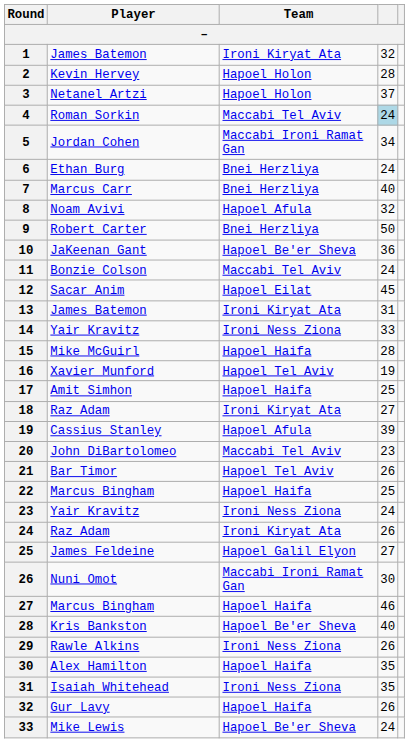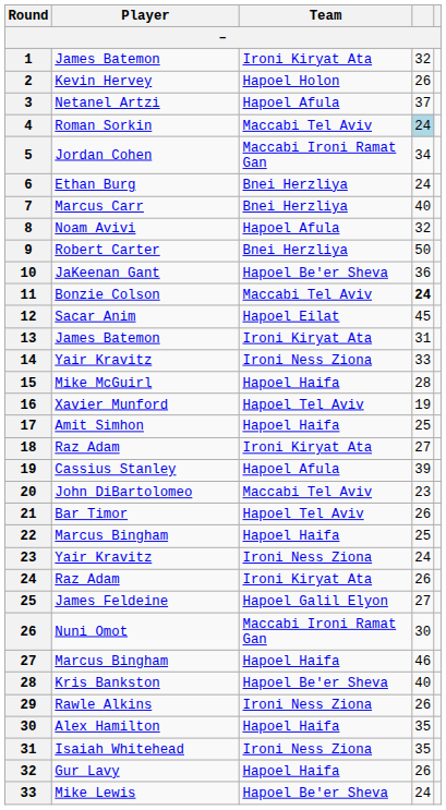 <table class="wikitable" style="text-align:center;">
 <tr>
 <th>Round</th>
 <th style="width:175px;">Player</th>
 <th style="width:160px;">Team</th>
 <th><a href='#'></a></th>
 <th></th>
 </tr>
 <tr>
 <th colspan=5>–</th>
 </tr>
 <tr>
 <th>1</th>
 <td align=left><a href='#'>James Batemon</a> </td>
 <td align=left><a href='#'>Ironi Kiryat Ata</a></td>
 <td>32</td>
 <td></td>
 </tr>
 <tr>
 <th>2</th>
 <td align=left><a href='#'>Kevin Hervey</a></td>
 <td align=left><a href='#'>Hapoel Holon</a></td>
-<td>28</td>
+<td>26</td>
 <td></td>
 </tr>
 <tr>
 <th>3</th>
 <td align=left><a href='#'>Netanel Artzi</a></td>
-<td align=left><a href='#'>Hapoel Holon</a></td>
+<td align=left><a href='#'>Hapoel Afula</a></td>
 <td>37</td>
 <td></td>
 </tr>
 <tr>
 <th>4</th>
 <td align=left><a href='#'>Roman Sorkin</a></td>
 <td align=left><a href='#'>Maccabi Tel Aviv</a></td>
 <td style="background: lightblue;">24</td>
 <td></td>
 </tr>
 <tr>
 <th>5</th>
 <td align=left><a href='#'>Jordan Cohen</a></td>
 <td align=left><a href='#'>Maccabi Ironi Ramat Gan</a></td>
 <td>34</td>
 <td></td>
 </tr>
 <tr>
 <th>6</th>
 <td align=left><a href='#'>Ethan Burg</a></td>
 <td align=left><a href='#'>Bnei Herzliya</a></td>
 <td>24</td>
 <td></td>
 </tr>
 <tr>
 <th>7</th>
 <td align=left><a href='#'>Marcus Carr</a></td>
 <td align=left><a href='#'>Bnei Herzliya</a></td>
 <td>40</td>
 <td></td>
 </tr>
 <tr>
 <th>8</th>
 <td align=left><a href='#'>Noam Avivi</a></td>
 <td align=left><a href='#'>Hapoel Afula</a></td>
 <td>32</td>
 <td></td>
 </tr>
 <tr>
 <th>9</th>
 <td align=left><a href='#'>Robert Carter</a></td>
 <td align=left><a href='#'>Bnei Herzliya</a></td>
 <td>50</td>
 <td></td>
 </tr>
 <tr>
 <th>10</th>
 <td align=left><a href='#'>JaKeenan Gant</a></td>
 <td align=left><a href='#'>Hapoel Be'er Sheva</a></td>
 <td>36</td>
 <td></td>
 </tr>
 <tr>
 <th>11</th>
 <td align=left><a href='#'>Bonzie Colson</a></td>
 <td align=left><a href='#'>Maccabi Tel Aviv</a></td>
-<td>24</td>
+<td><strong>24</strong></td>
 <td></td>
 </tr>
 <tr>
 <th>12</th>
 <td align=left><a href='#'>Sacar Anim</a></td>
 <td align=left><a href='#'>Hapoel Eilat</a></td>
 <td>45</td>
 <td></td>
 </tr>
 <tr>
 <th>13</th>
 <td align=left><a href='#'>James Batemon</a> </td>
 <td align=left><a href='#'>Ironi Kiryat Ata</a></td>
 <td>31</td>
 <td></td>
 </tr>
 <tr>
 <th>14</th>
 <td align=left><a href='#'>Yair Kravitz</a> </td>
 <td align=left><a href='#'>Ironi Ness Ziona</a></td>
 <td>33</td>
 <td></td>
 </tr>
 <tr>
 <th>15</th>
 <td align=left><a href='#'>Mike McGuirl</a></td>
 <td align=left><a href='#'>Hapoel Haifa</a></td>
 <td>28</td>
 <td></td>
 </tr>
 <tr>
 <th>16</th>
 <td align=left><a href='#'>Xavier Munford</a></td>
 <td align=left><a href='#'>Hapoel Tel Aviv</a></td>
 <td>19</td>
 <td></td>
 </tr>
 <tr>
 <th>17</th>
 <td align=left><a href='#'>Amit Simhon</a></td>
 <td align=left><a href='#'>Hapoel Haifa</a></td>
 <td>25</td>
 <td></td>
 </tr>
 <tr>
 <th>18</th>
 <td align=left><a href='#'>Raz Adam</a> </td>
 <td align=left><a href='#'>Ironi Kiryat Ata</a></td>
 <td>27</td>
 <td></td>
 </tr>
 <tr>
 <th>19</th>
 <td align=left><a href='#'>Cassius Stanley</a></td>
 <td align=left><a href='#'>Hapoel Afula</a></td>
 <td>39</td>
 <td></td>
 </tr>
 <tr>
 <th>20</th>
 <td align=left><a href='#'>John DiBartolomeo</a></td>
 <td align=left><a href='#'>Maccabi Tel Aviv</a></td>
 <td>23</td>
 <td></td>
 </tr>
 <tr>
 <th>21</th>
 <td align=left><a href='#'>Bar Timor</a></td>
 <td align=left><a href='#'>Hapoel Tel Aviv</a></td>
 <td>26</td>
 <td></td>
 </tr>
 <tr>
 <th>22</th>
 <td align=left><a href='#'>Marcus Bingham</a> </td>
 <td align=left><a href='#'>Hapoel Haifa</a></td>
 <td>25</td>
 <td></td>
 </tr>
 <tr>
 <th>23</th>
 <td align=left><a href='#'>Yair Kravitz</a> </td>
 <td align=left><a href='#'>Ironi Ness Ziona</a></td>
 <td>24</td>
 <td></td>
 </tr>
 <tr>
 <th>24</th>
 <td align=left><a href='#'>Raz Adam</a> </td>
 <td align=left><a href='#'>Ironi Kiryat Ata</a></td>
 <td>26</td>
 <td></td>
 </tr>
 <tr>
 <th>25</th>
 <td align=left><a href='#'>James Feldeine</a></td>
 <td align=left><a href='#'>Hapoel Galil Elyon</a></td>
 <td>27</td>
 <td></td>
 </tr>
 <tr>
 <th>26</th>
 <td align=left><a href='#'>Nuni Omot</a></td>
 <td align=left><a href='#'>Maccabi Ironi Ramat Gan</a></td>
 <td>30</td>
 <td></td>
 </tr>
 <tr>
 <th>27</th>
 <td align=left><a href='#'>Marcus Bingham</a> </td>
 <td align=left><a href='#'>Hapoel Haifa</a></td>
 <td>46</td>
 <td></td>
 </tr>
 <tr>
 <th>28</th>
 <td align=left><a href='#'>Kris Bankston</a></td>
 <td align=left><a href='#'>Hapoel Be'er Sheva</a></td>
 <td>40</td>
 <td></td>
 </tr>
 <tr>
 <th>29</th>
 <td align=left><a href='#'>Rawle Alkins</a></td>
 <td align=left><a href='#'>Ironi Ness Ziona</a></td>
 <td>26</td>
 <td></td>
 </tr>
 <tr>
 <th>30</th>
 <td align=left><a href='#'>Alex Hamilton</a></td>
 <td align=left><a href='#'>Hapoel Haifa</a></td>
 <td>35</td>
 <td></td>
 </tr>
 <tr>
 <th>31</th>
 <td align=left><a href='#'>Isaiah Whitehead</a></td>
 <td align=left><a href='#'>Ironi Ness Ziona</a></td>
 <td>35</td>
 <td></td>
 </tr>
 <tr>
 <th>32</th>
 <td align=left><a href='#'>Gur Lavy</a></td>
 <td align=left><a href='#'>Hapoel Haifa</a></td>
 <td>26</td>
 <td></td>
 </tr>
 <tr>
 <th>33</th>
 <td align=left><a href='#'>Mike Lewis</a></td>
 <td align=left><a href='#'>Hapoel Be'er Sheva</a></td>
 <td>24</td>
 <td></td>
 </tr>
 </table>
